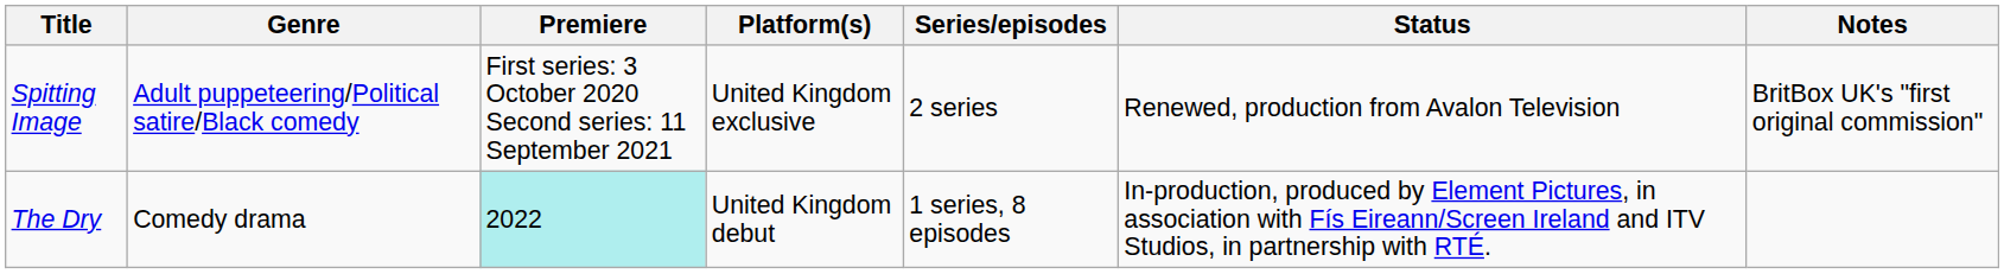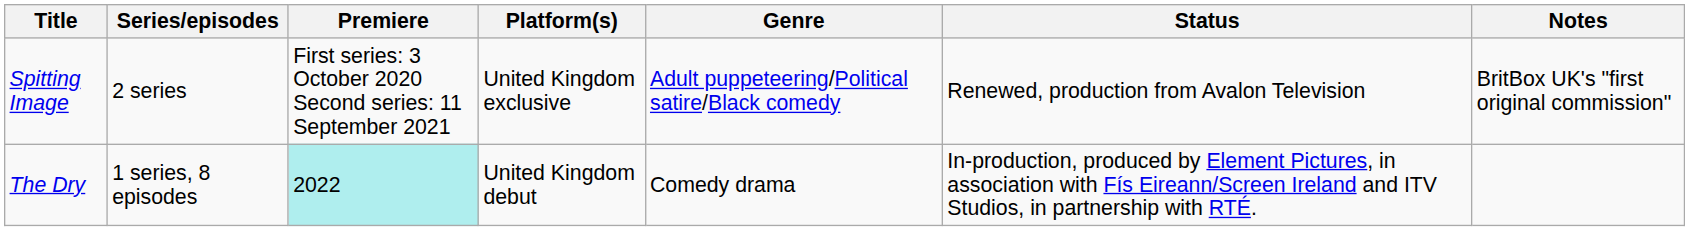 <table class="wikitable mw-collapsible mw-collapsed" style="width:100%;">
 <tr>
 <th>Title</th>
-<th>Genre</th>
+<th>Series/episodes</th>
 <th>Premiere</th>
 <th>Platform(s)</th>
-<th>Series/episodes</th>
+<th>Genre</th>
 <th>Status</th>
 <th>Notes</th>
 </tr>
 <tr>
 <td><em><a href='#'>Spitting Image</a></em></td>
-<td><a href='#'>Adult puppeteering</a>/<a href='#'>Political satire</a>/<a href='#'>Black comedy</a></td>
+<td>2 series</td>
 <td>First series: 3 October 2020 <br> Second series: 11 September 2021</td>
 <td>United Kingdom exclusive</td>
-<td>2 series</td>
+<td><a href='#'>Adult puppeteering</a>/<a href='#'>Political satire</a>/<a href='#'>Black comedy</a></td>
 <td>Renewed, production from Avalon Television</td>
 <td>BritBox UK's "first original commission"</td>
 </tr>
 <tr>
 <td><em><a href='#'>The Dry</a></em></td>
-<td>Comedy drama</td>
+<td>1 series, 8 episodes</td>
 <td style="background: paleturquoise;">2022</td>
 <td>United Kingdom debut</td>
-<td>1 series, 8 episodes</td>
+<td>Comedy drama</td>
 <td>In-production, produced by <a href='#'>Element Pictures</a>, in association with <a href='#'>Fís Eireann/Screen Ireland</a> and ITV Studios, in partnership with <a href='#'>RTÉ</a>.</td>
 <td></td>
 </tr>
 </table>
